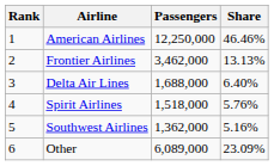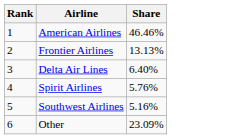 <table class="wikitable sortable" style="font-size: 95%">
 <tr>
 <th>Rank</th>
 <th>Airline</th>
-<th>Passengers</th>
 <th>Share</th>
 </tr>
 <tr>
 <td>1</td>
 <td><a href='#'>American Airlines</a></td>
-<td>12,250,000</td>
 <td>46.46%</td>
 </tr>
 <tr>
 <td>2</td>
 <td><a href='#'>Frontier Airlines</a></td>
-<td>3,462,000</td>
 <td>13.13%</td>
 </tr>
 <tr>
 <td>3</td>
 <td><a href='#'>Delta Air Lines</a></td>
-<td>1,688,000</td>
 <td>6.40%</td>
 </tr>
 <tr>
 <td>4</td>
 <td><a href='#'>Spirit Airlines</a></td>
-<td>1,518,000</td>
 <td>5.76%</td>
 </tr>
 <tr>
 <td>5</td>
 <td><a href='#'>Southwest Airlines</a></td>
-<td>1,362,000</td>
 <td>5.16%</td>
 </tr>
 <tr>
 <td>6</td>
 <td>Other</td>
-<td>6,089,000</td>
 <td>23.09%</td>
 </tr>
 </table>
